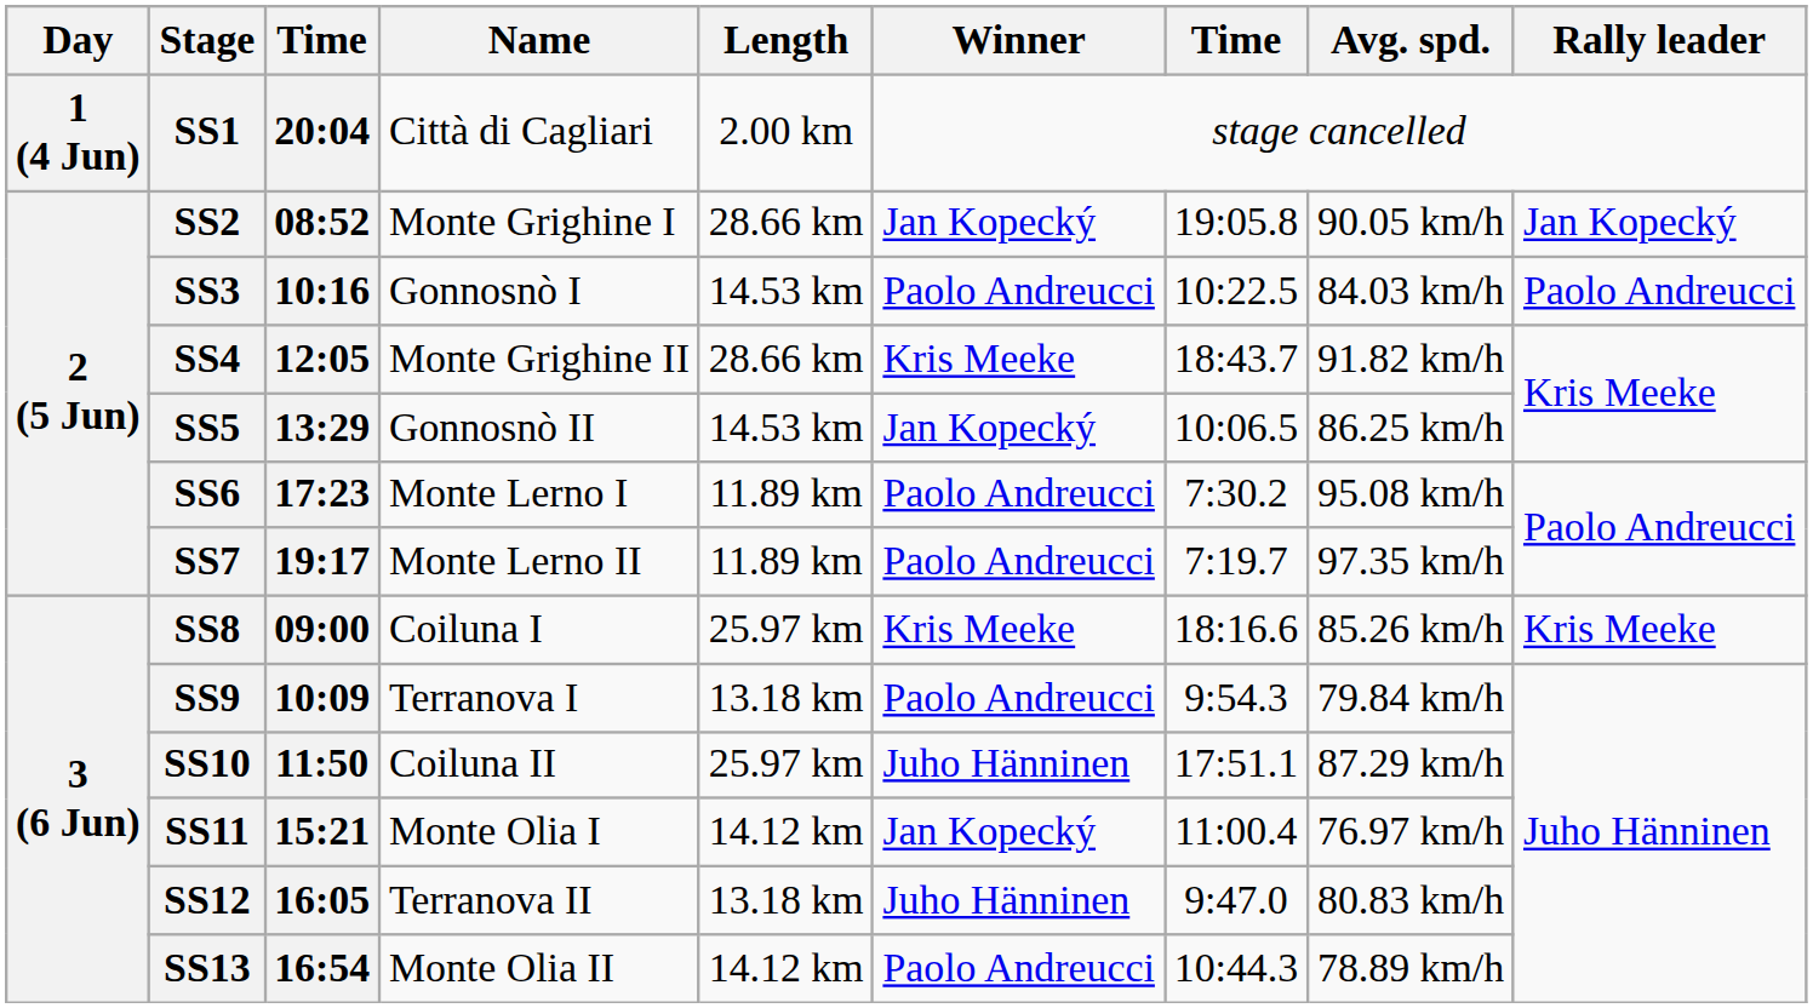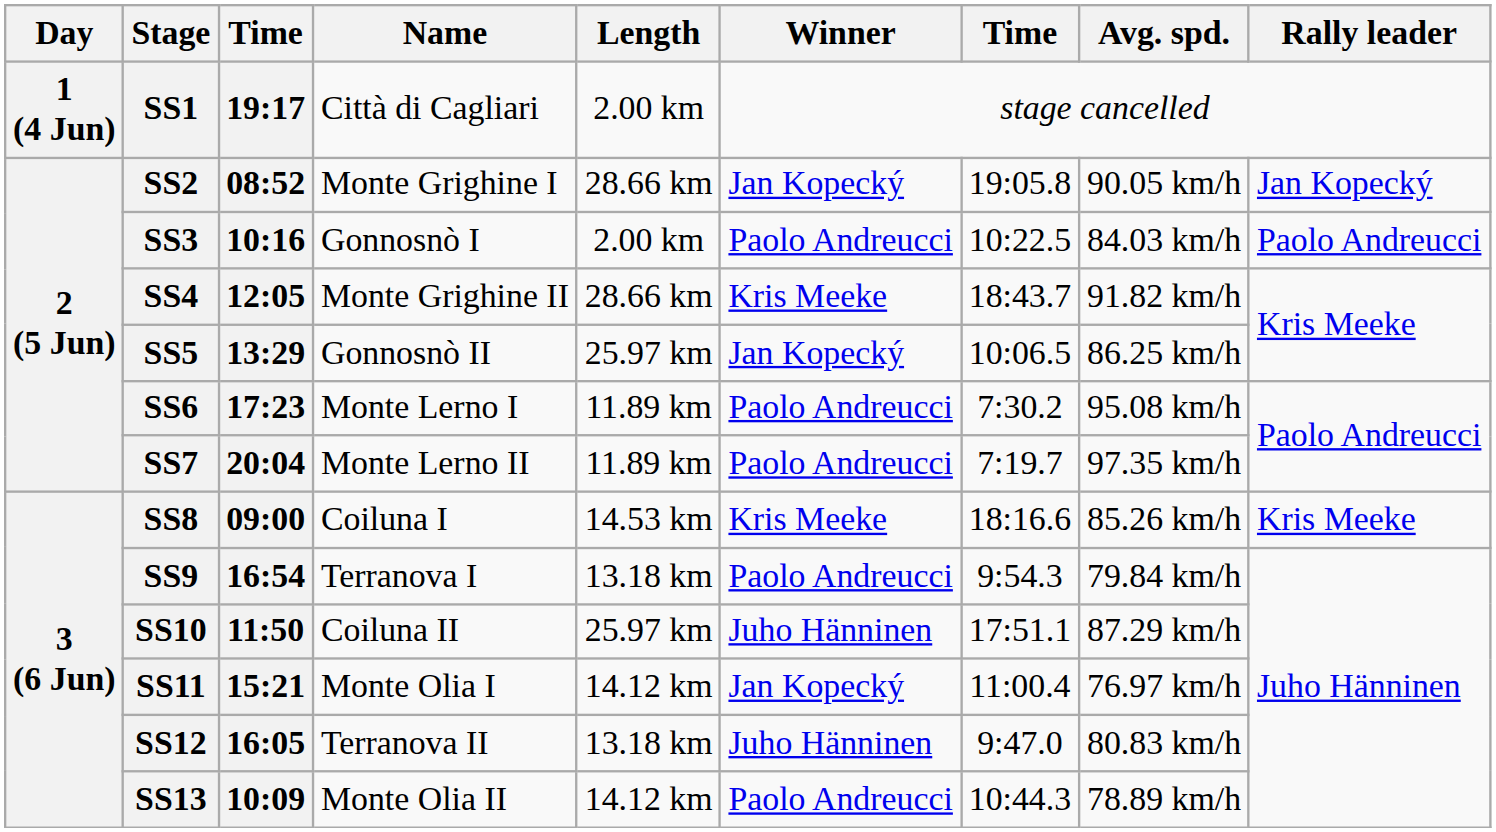 <table class="wikitable" style="text-align: center; font-size: 90%; max-width: 950px;">
 <tr>
 <th>Day</th>
 <th>Stage</th>
 <th>Time</th>
 <th>Name</th>
 <th>Length</th>
 <th>Winner</th>
 <th>Time</th>
 <th>Avg. spd.</th>
 <th>Rally leader</th>
 </tr>
 <tr>
 <th rowspan="1">1<br>(4 Jun)</th>
 <th>SS1</th>
-<th>20:04</th>
+<th>19:17</th>
 <td align=left>Città di Cagliari</td>
 <td>2.00 km</td>
 <td colspan=4><em>stage cancelled</em></td>
 </tr>
 <tr>
 <th rowspan="6">2<br>(5 Jun)</th>
 <th>SS2</th>
 <th>08:52</th>
 <td align=left>Monte Grighine I</td>
 <td>28.66 km</td>
 <td align=left> <a href='#'>Jan Kopecký</a></td>
 <td>19:05.8</td>
 <td>90.05 km/h</td>
 <td align=left> <a href='#'>Jan Kopecký</a></td>
 </tr>
 <tr>
 <th>SS3</th>
 <th>10:16</th>
 <td align=left>Gonnosnò I</td>
-<td>14.53 km</td>
+<td>2.00 km</td>
 <td align=left> <a href='#'>Paolo Andreucci</a></td>
 <td>10:22.5</td>
 <td>84.03 km/h</td>
 <td align=left> <a href='#'>Paolo Andreucci</a></td>
 </tr>
 <tr>
 <th>SS4</th>
 <th>12:05</th>
 <td align=left>Monte Grighine II</td>
 <td>28.66 km</td>
 <td align=left> <a href='#'>Kris Meeke</a></td>
 <td>18:43.7</td>
 <td>91.82 km/h</td>
 <td align=left rowspan=2> <a href='#'>Kris Meeke</a></td>
 </tr>
 <tr>
 <th>SS5</th>
 <th>13:29</th>
 <td align=left>Gonnosnò II</td>
-<td>14.53 km</td>
+<td>25.97 km</td>
 <td align=left> <a href='#'>Jan Kopecký</a></td>
 <td>10:06.5</td>
 <td>86.25 km/h</td>
 </tr>
 <tr>
 <th>SS6</th>
 <th>17:23</th>
 <td align=left>Monte Lerno I</td>
 <td>11.89 km</td>
 <td align=left> <a href='#'>Paolo Andreucci</a></td>
 <td>7:30.2</td>
 <td>95.08 km/h</td>
 <td align=left rowspan=2> <a href='#'>Paolo Andreucci</a></td>
 </tr>
 <tr>
 <th>SS7</th>
-<th>19:17</th>
+<th>20:04</th>
 <td align=left>Monte Lerno II</td>
 <td>11.89 km</td>
 <td align=left> <a href='#'>Paolo Andreucci</a></td>
 <td>7:19.7</td>
 <td>97.35 km/h</td>
 </tr>
 <tr>
 <th rowspan="6">3<br>(6 Jun)</th>
 <th>SS8</th>
 <th>09:00</th>
 <td align=left>Coiluna I</td>
-<td>25.97 km</td>
+<td>14.53 km</td>
 <td align=left> <a href='#'>Kris Meeke</a></td>
 <td>18:16.6</td>
 <td>85.26 km/h</td>
 <td align=left> <a href='#'>Kris Meeke</a></td>
 </tr>
 <tr>
 <th>SS9</th>
-<th>10:09</th>
+<th>16:54</th>
 <td align=left>Terranova I</td>
 <td>13.18 km</td>
 <td align=left> <a href='#'>Paolo Andreucci</a></td>
 <td>9:54.3</td>
 <td>79.84 km/h</td>
 <td align=left rowspan=5> <a href='#'>Juho Hänninen</a></td>
 </tr>
 <tr>
 <th>SS10</th>
 <th>11:50</th>
 <td align=left>Coiluna II</td>
 <td>25.97 km</td>
 <td align=left> <a href='#'>Juho Hänninen</a></td>
 <td>17:51.1</td>
 <td>87.29 km/h</td>
 </tr>
 <tr>
 <th>SS11</th>
 <th>15:21</th>
 <td align=left>Monte Olia I</td>
 <td>14.12 km</td>
 <td align=left> <a href='#'>Jan Kopecký</a></td>
 <td>11:00.4</td>
 <td>76.97 km/h</td>
 </tr>
 <tr>
 <th>SS12</th>
 <th>16:05</th>
 <td align=left>Terranova II</td>
 <td>13.18 km</td>
 <td align=left> <a href='#'>Juho Hänninen</a></td>
 <td>9:47.0</td>
 <td>80.83 km/h</td>
 </tr>
 <tr>
 <th>SS13</th>
-<th>16:54</th>
+<th>10:09</th>
 <td align=left>Monte Olia II</td>
 <td>14.12 km</td>
 <td align=left> <a href='#'>Paolo Andreucci</a></td>
 <td>10:44.3</td>
 <td>78.89 km/h</td>
 </tr>
 </table>
